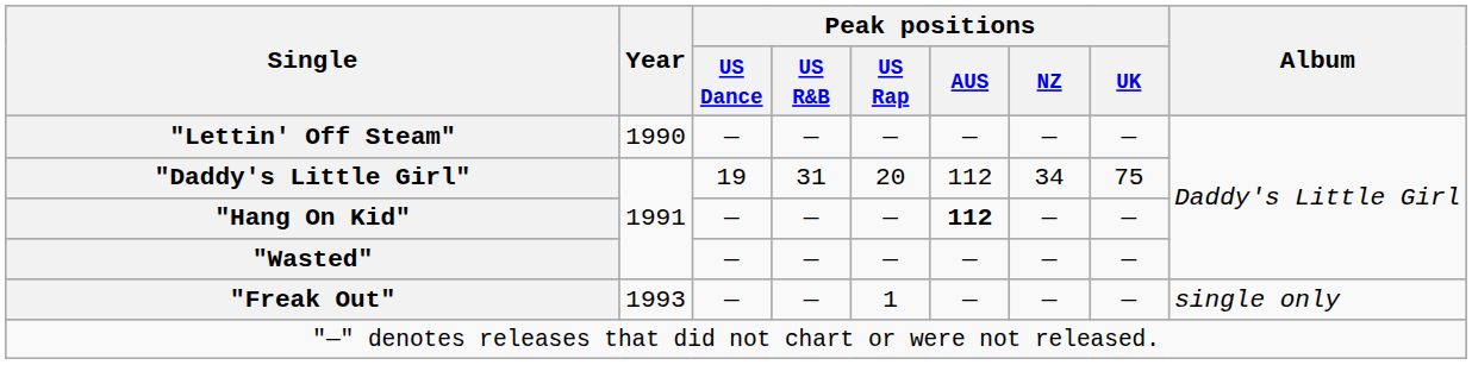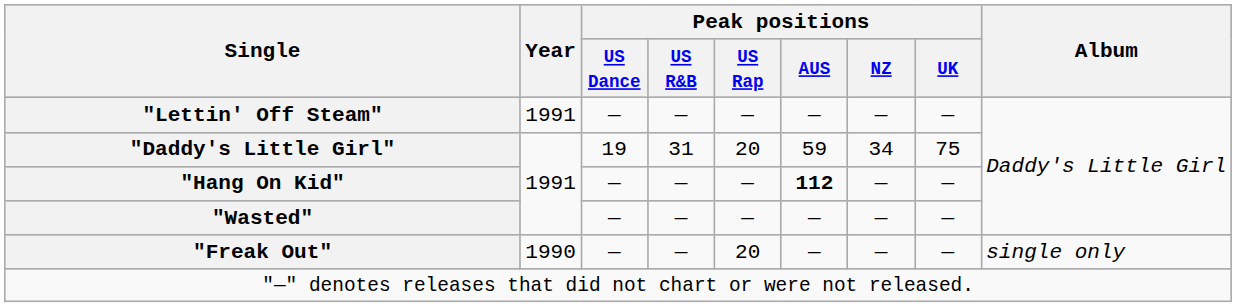 <table class="wikitable plainrowheaders" style="text-align:center;">
 <tr>
 <th rowspan="2" style="width:24em;">Single</th>
 <th rowspan="2">Year</th>
 <th colspan="6">Peak positions</th>
 <th rowspan="2">Album</th>
 </tr>
 <tr>
 <th width="35"><small><a href='#'>US Dance</a></small><br></th>
 <th width="35"><small><a href='#'>US<br>R&B</a></small><br></th>
 <th width="35"><small><a href='#'>US<br>Rap</a></small><br></th>
 <th width="35"><small><a href='#'>AUS</a></small><br></th>
 <th width="35"><small><a href='#'>NZ</a></small><br></th>
 <th width="35"><small><a href='#'>UK</a></small><br></th>
 </tr>
 <tr>
 <th scope="row">"Lettin' Off Steam"</th>
-<td>1990</td>
+<td>1991</td>
 <td>—</td>
 <td>—</td>
 <td>—</td>
 <td>—</td>
 <td>—</td>
 <td>—</td>
 <td align="left" rowspan="4"><em>Daddy's Little Girl</em></td>
 </tr>
 <tr>
 <th scope="row">"Daddy's Little Girl"</th>
 <td rowspan="3">1991</td>
 <td>19</td>
 <td>31</td>
 <td>20</td>
-<td>112</td>
+<td>59</td>
 <td>34</td>
 <td>75</td>
 </tr>
 <tr>
 <th scope="row">"Hang On Kid"</th>
 <td>—</td>
 <td>—</td>
 <td>—</td>
 <td><strong>112</strong></td>
 <td>—</td>
 <td>—</td>
 </tr>
 <tr>
 <th scope="row">"Wasted"</th>
 <td>—</td>
 <td>—</td>
 <td>—</td>
 <td>—</td>
 <td>—</td>
 <td>—</td>
 </tr>
 <tr>
 <th scope="row">"Freak Out"</th>
-<td>1993</td>
+<td>1990</td>
 <td>—</td>
 <td>—</td>
-<td>1</td>
+<td>20</td>
 <td>—</td>
 <td>—</td>
 <td>—</td>
 <td align="left" rowspan="1"><em>single only</em></td>
 </tr>
 <tr>
 <td align="center" colspan="12" style="font-size:9pt">"—" denotes releases that did not chart or were not released.</td>
 </tr>
 </table>
